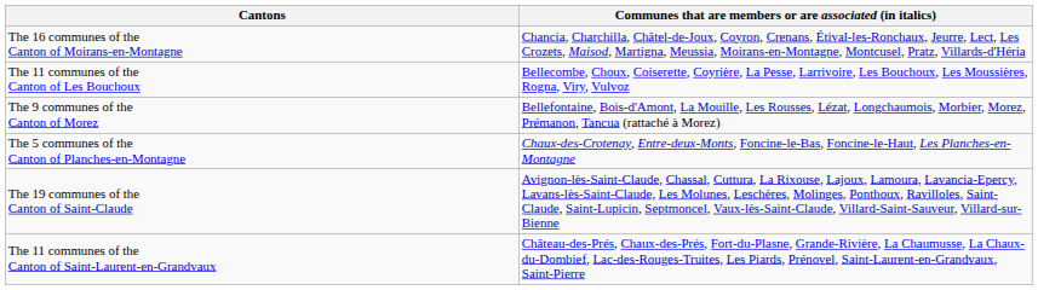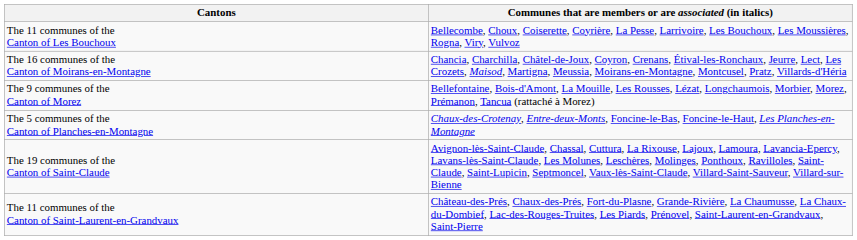 <table class="wikitable">
 <tr>
 <th width="50%">Cantons <br></th>
 <th width="50%">Communes that are members or are <em>associated</em> (in italics)</th>
 </tr>
 <tr>
+<td>The 11 communes of the <br> <a href='#'>Canton of Les Bouchoux</a></td>
+<td><a href='#'>Bellecombe</a>, <a href='#'>Choux</a>, <a href='#'>Coiserette</a>, <a href='#'>Coyrière</a>, <a href='#'>La Pesse</a>, <a href='#'>Larrivoire</a>, <a href='#'>Les Bouchoux</a>, <a href='#'>Les Moussières</a>, <a href='#'>Rogna</a>, <a href='#'>Viry</a>, <a href='#'>Vulvoz</a></td>
+</tr>
+<tr>
 <td>The 16 communes of the <br> <a href='#'>Canton of Moirans-en-Montagne</a></td>
 <td><a href='#'>Chancia</a>, <a href='#'>Charchilla</a>, <a href='#'>Châtel-de-Joux</a>, <a href='#'>Coyron</a>, <a href='#'>Crenans</a>, <a href='#'>Étival-les-Ronchaux</a>, <a href='#'>Jeurre</a>, <a href='#'>Lect</a>, <a href='#'>Les Crozets</a>, <em><a href='#'>Maisod</a></em>, <a href='#'>Martigna</a>, <a href='#'>Meussia</a>, <a href='#'>Moirans-en-Montagne</a>, <a href='#'>Montcusel</a>, <a href='#'>Pratz</a>, <a href='#'>Villards-d'Héria</a></td>
-</tr>
-<tr>
-<td>The 11 communes of the <br> <a href='#'>Canton of Les Bouchoux</a></td>
-<td><a href='#'>Bellecombe</a>, <a href='#'>Choux</a>, <a href='#'>Coiserette</a>, <a href='#'>Coyrière</a>, <a href='#'>La Pesse</a>, <a href='#'>Larrivoire</a>, <a href='#'>Les Bouchoux</a>, <a href='#'>Les Moussières</a>, <a href='#'>Rogna</a>, <a href='#'>Viry</a>, <a href='#'>Vulvoz</a></td>
 </tr>
 <tr>
 <td>The 9 communes of the <br> <a href='#'>Canton of Morez</a></td>
 <td><a href='#'>Bellefontaine</a>, <a href='#'>Bois-d'Amont</a>, <a href='#'>La Mouille</a>, <a href='#'>Les Rousses</a>, <a href='#'>Lézat</a>, <a href='#'>Longchaumois</a>, <a href='#'>Morbier</a>, <a href='#'>Morez</a>, <a href='#'>Prémanon</a>, <a href='#'>Tancua</a> (rattaché à Morez)</td>
 </tr>
 <tr>
 <td>The 5 communes of the <br> <a href='#'>Canton of Planches-en-Montagne</a></td>
 <td><em><a href='#'>Chaux-des-Crotenay</a></em>, <em><a href='#'>Entre-deux-Monts</a></em>, <a href='#'>Foncine-le-Bas</a>, <a href='#'>Foncine-le-Haut</a>, <em><a href='#'>Les Planches-en-Montagne</a></em></td>
 </tr>
 <tr>
 <td>The 19 communes of the <br> <a href='#'>Canton of Saint-Claude</a></td>
 <td><a href='#'>Avignon-lès-Saint-Claude</a>, <a href='#'>Chassal</a>, <a href='#'>Cuttura</a>, <a href='#'>La Rixouse</a>, <a href='#'>Lajoux</a>, <a href='#'>Lamoura</a>, <a href='#'>Lavancia-Epercy</a>, <a href='#'>Lavans-lès-Saint-Claude</a>, <a href='#'>Les Molunes</a>, <a href='#'>Leschères</a>, <a href='#'>Molinges</a>, <a href='#'>Ponthoux</a>, <a href='#'>Ravilloles</a>, <a href='#'>Saint-Claude</a>, <a href='#'>Saint-Lupicin</a>, <a href='#'>Septmoncel</a>, <a href='#'>Vaux-lès-Saint-Claude</a>, <a href='#'>Villard-Saint-Sauveur</a>, <a href='#'>Villard-sur-Bienne</a></td>
 </tr>
 <tr>
 <td>The 11 communes of the <br> <a href='#'>Canton of Saint-Laurent-en-Grandvaux</a></td>
 <td><a href='#'>Château-des-Prés</a>, <a href='#'>Chaux-des-Prés</a>, <a href='#'>Fort-du-Plasne</a>, <a href='#'>Grande-Rivière</a>, <a href='#'>La Chaumusse</a>, <a href='#'>La Chaux-du-Dombief</a>, <a href='#'>Lac-des-Rouges-Truites</a>, <a href='#'>Les Piards</a>, <a href='#'>Prénovel</a>, <a href='#'>Saint-Laurent-en-Grandvaux</a>, <a href='#'>Saint-Pierre</a></td>
 </tr>
 </table>
